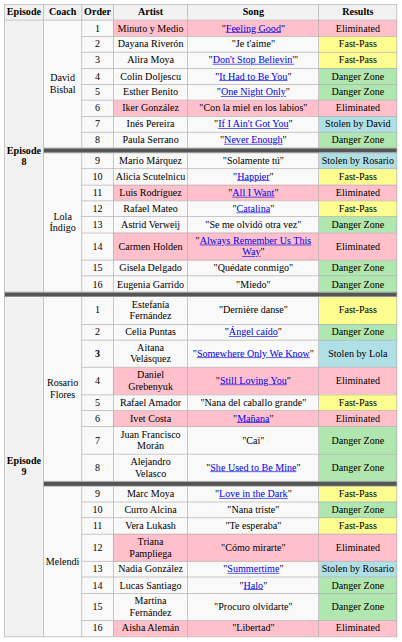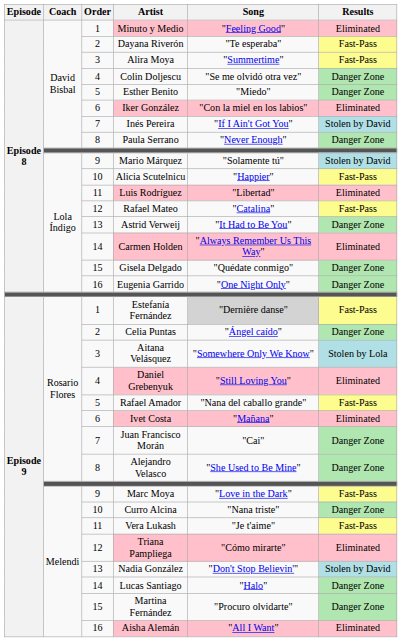 <table class="wikitable" style="text-align: center; width:100%">
 <tr>
 <th style="width:10%">Episode</th>
 <th style="width:07%">Coach</th>
 <th style="width:06%">Order</th>
 <th style="width:20%">Artist</th>
 <th style="width:36%">Song</th>
 <th style="width:21%">Results</th>
 </tr>
 <tr>
 <th rowspan="17">Episode 8<br></th>
 <td rowspan="8">David Bisbal</td>
 <td>1</td>
 <td style="background:pink">Minuto y Medio</td>
 <td style="background:pink">"<a href='#'>Feeling Good</a>"</td>
 <td style="background:pink">Eliminated</td>
 </tr>
 <tr>
 <td>2</td>
 <td>Dayana Riverón</td>
-<td>"Je t'aime"</td>
+<td>"Te esperaba"</td>
 <td style="background:#fdfc8f">Fast-Pass</td>
 </tr>
 <tr>
 <td>3</td>
 <td>Alira Moya</td>
-<td>"<a href='#'>Don't Stop Believin'</a>"</td>
+<td>"<a href='#'>Summertime</a>"</td>
 <td style="background:#fdfc8f">Fast-Pass</td>
 </tr>
 <tr>
 <td>4</td>
 <td>Colin Doljescu</td>
-<td>"<a href='#'>It Had to Be You</a>"</td>
+<td>"Se me olvidó otra vez"</td>
 <td style="background:#b0e6b0">Danger Zone</td>
 </tr>
 <tr>
 <td>5</td>
 <td>Esther Benito</td>
-<td>"<a href='#'>One Night Only</a>"</td>
+<td>"Miedo"</td>
 <td style="background:#b0e6b0">Danger Zone</td>
 </tr>
 <tr>
 <td>6</td>
 <td style="background:pink">Iker González</td>
 <td style="background:pink">"Con la miel en los labios"</td>
 <td style="background:pink">Eliminated</td>
 </tr>
 <tr>
 <td>7</td>
 <td>Inés Pereira</td>
 <td>"<a href='#'>If I Ain't Got You</a>"</td>
 <td style="background:#b0e0e6">Stolen by David</td>
 </tr>
 <tr>
 <td>8</td>
 <td>Paula Serrano</td>
 <td>"<a href='#'>Never Enough</a>"</td>
 <td style="background:#b0e6b0">Danger Zone</td>
 </tr>
 <tr>
 <td colspan="5" style="background:#555"></td>
 </tr>
 <tr>
 <td rowspan="8">Lola Índigo</td>
 <td>9</td>
 <td>Mario Márquez</td>
 <td>"Solamente tú"</td>
-<td style="background:#b0e0e6">Stolen by Rosario</td>
+<td style="background:#b0e0e6">Stolen by David</td>
 </tr>
 <tr>
 <td>10</td>
 <td>Alicia Scutelnicu</td>
 <td>"<a href='#'>Happier</a>"</td>
 <td style="background:#fdfc8f">Fast-Pass</td>
 </tr>
 <tr>
 <td>11</td>
 <td style="background:pink">Luis Rodríguez</td>
-<td style="background:pink">"<a href='#'>All I Want</a>"</td>
+<td style="background:pink">"Libertad"</td>
 <td style="background:pink">Eliminated</td>
 </tr>
 <tr>
 <td>12</td>
 <td>Rafael Mateo</td>
 <td>"<a href='#'>Catalina</a>"</td>
 <td style="background:#fdfc8f">Fast-Pass</td>
 </tr>
 <tr>
 <td>13</td>
 <td>Astrid Verweij</td>
-<td>"Se me olvidó otra vez"</td>
+<td>"<a href='#'>It Had to Be You</a>"</td>
 <td style="background:#b0e6b0">Danger Zone</td>
 </tr>
 <tr>
 <td>14</td>
 <td style="background:pink">Carmen Holden</td>
 <td style="background:pink">"<a href='#'>Always Remember Us This Way</a>"</td>
 <td style="background:pink">Eliminated</td>
 </tr>
 <tr>
 <td>15</td>
 <td>Gisela Delgado</td>
 <td>"Quédate conmigo"</td>
 <td style="background:#b0e6b0">Danger Zone</td>
 </tr>
 <tr>
 <td>16</td>
 <td>Eugenia Garrido</td>
-<td>"Miedo"</td>
+<td>"<a href='#'>One Night Only</a>"</td>
 <td style="background:#b0e6b0">Danger Zone</td>
 </tr>
 <tr>
 </tr>
 <tr>
 <td colspan="6" style="background:#555"></td>
 </tr>
 <tr>
 <th rowspan="17">Episode 9<br></th>
 <td rowspan="8">Rosario Flores</td>
 <td>1</td>
 <td>Estefanía Fernández</td>
-<td>"Dernière danse"</td>
+<td style="background: lightgrey;">"Dernière danse"</td>
 <td style="background:#fdfc8f">Fast-Pass</td>
 </tr>
 <tr>
 <td>2</td>
 <td>Celia Puntas</td>
 <td>"<a href='#'>Ángel caído</a>"</td>
 <td style="background:#b0e6b0">Danger Zone</td>
 </tr>
 <tr>
-<td><strong>3</strong></td>
+<td>3</td>
 <td>Aitana Velásquez</td>
 <td>"<a href='#'>Somewhere Only We Know</a>"</td>
 <td style="background:#b0e0e6">Stolen by Lola</td>
 </tr>
 <tr>
 <td>4</td>
 <td style="background:pink">Daniel Grebenyuk</td>
 <td style="background:pink">"<a href='#'>Still Loving You</a>"</td>
 <td style="background:pink">Eliminated</td>
 </tr>
 <tr>
 <td>5</td>
 <td>Rafael Amador</td>
 <td>"Nana del caballo grande"</td>
 <td style="background:#fdfc8f">Fast-Pass</td>
 </tr>
 <tr>
 <td>6</td>
 <td style="background:pink">Ivet Costa</td>
 <td style="background:pink">"<a href='#'>Mañana</a>"</td>
 <td style="background:pink">Eliminated</td>
 </tr>
 <tr>
 <td>7</td>
 <td>Juan Francisco Morán</td>
 <td>"Cai"</td>
 <td style="background:#b0e6b0">Danger Zone</td>
 </tr>
 <tr>
 <td>8</td>
 <td>Alejandro Velasco</td>
 <td>"<a href='#'>She Used to Be Mine</a>"</td>
 <td style="background:#b0e6b0">Danger Zone</td>
 </tr>
 <tr>
 <td colspan="5" style="background:#555"></td>
 </tr>
 <tr>
 <td rowspan="8">Melendi</td>
 <td>9</td>
 <td>Marc Moya</td>
 <td>"<a href='#'>Love in the Dark</a>"</td>
 <td style="background:#fdfc8f">Fast-Pass</td>
 </tr>
 <tr>
 <td>10</td>
 <td>Curro Alcina</td>
 <td>"Nana triste"</td>
 <td style="background:#b0e6b0">Danger Zone</td>
 </tr>
 <tr>
 <td>11</td>
 <td>Vera Lukash</td>
-<td>"Te esperaba"</td>
+<td>"Je t'aime"</td>
 <td style="background:#fdfc8f">Fast-Pass</td>
 </tr>
 <tr>
 <td>12</td>
 <td style="background:pink">Triana Pampliega</td>
 <td style="background:pink">"Cómo mirarte"</td>
 <td style="background:pink">Eliminated</td>
 </tr>
 <tr>
 <td>13</td>
 <td>Nadia González</td>
-<td>"<a href='#'>Summertime</a>"</td>
-<td style="background:#b0e0e6">Stolen by Rosario</td>
+<td>"<a href='#'>Don't Stop Believin'</a>"</td>
+<td style="background:#b0e0e6">Stolen by David</td>
 </tr>
 <tr>
 <td>14</td>
 <td>Lucas Santiago</td>
 <td>"<a href='#'>Halo</a>"</td>
 <td style="background:#b0e6b0">Danger Zone</td>
 </tr>
 <tr>
 <td>15</td>
 <td>Martina Fernández</td>
 <td>"Procuro olvidarte"</td>
 <td style="background:#b0e6b0">Danger Zone</td>
 </tr>
 <tr>
 <td>16</td>
 <td style="background:pink">Aisha Alemán</td>
-<td style="background:pink">"Libertad"</td>
+<td style="background:pink">"<a href='#'>All I Want</a>"</td>
 <td style="background:pink">Eliminated</td>
 </tr>
 </table>
